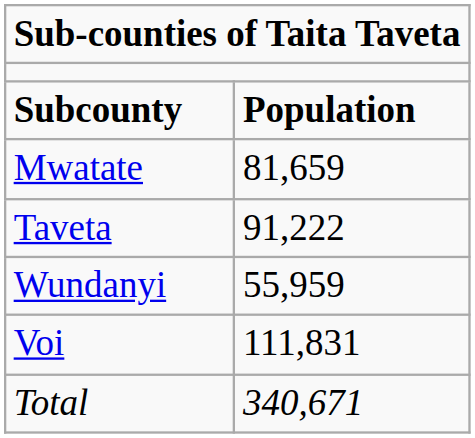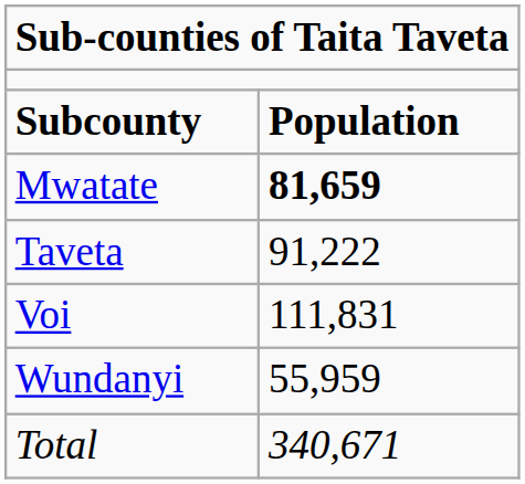 <table class="wikitable">
 <tr>
 <td colspan="2"><strong>Sub-counties of Taita Taveta</strong></td>
 </tr>
 <tr>
 <td colspan="2"></td>
 </tr>
 <tr>
 <td><strong>Subcounty</strong></td>
 <td><strong>Population</strong></td>
 </tr>
 <tr>
 <td><a href='#'>Mwatate</a></td>
-<td>81,659</td>
+<td><strong>81,659</strong></td>
 </tr>
 <tr>
 <td><a href='#'>Taveta</a></td>
 <td>91,222</td>
 </tr>
 <tr>
+<td><a href='#'>Voi</a></td>
+<td>111,831</td>
+</tr>
+<tr>
 <td><a href='#'>Wundanyi</a></td>
 <td>55,959</td>
-</tr>
-<tr>
-<td><a href='#'>Voi</a></td>
-<td>111,831</td>
 </tr>
 <tr>
 <td><em>Total</em></td>
 <td><em>340,671</em></td>
 </tr>
 </table>
